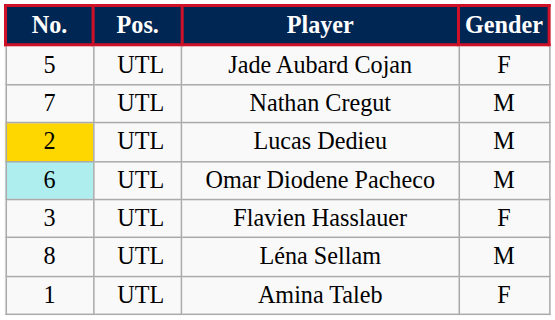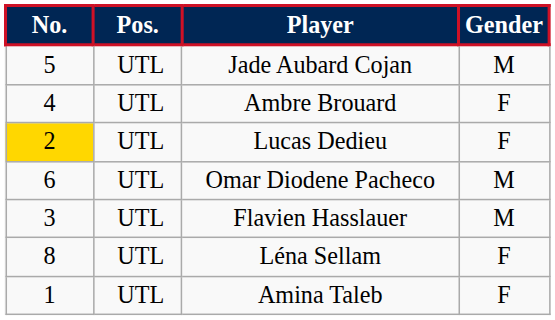 <table class="wikitable" style="text-align: center;">
 <tr>
 <th style="background:#002654; color:#FFFFFF; border:2px solid #CE1126; width: 50px;">No.</th>
 <th style="background:#002654; color:#FFFFFF; border:2px solid #CE1126; width: 50px;">Pos.</th>
 <th style="background:#002654; color:#FFFFFF; border:2px solid #CE1126; width: 175px;">Player</th>
 <th style="background:#002654; color:#FFFFFF; border:2px solid #CE1126; width: 50px;">Gender</th>
 </tr>
 <tr>
 <td>5</td>
 <td> UTL</td>
 <td>Jade Aubard Cojan</td>
-<td>F</td>
+<td>M</td>
 </tr>
 <tr>
-<td>7</td>
+<td>4</td>
 <td> UTL</td>
-<td>Nathan Cregut</td>
-<td>M</td>
+<td>Ambre Brouard</td>
+<td>F</td>
 </tr>
 <tr>
 <td style="background: gold;">2</td>
 <td> UTL</td>
 <td>Lucas Dedieu</td>
-<td>M</td>
+<td>F</td>
 </tr>
 <tr>
-<td style="background: paleturquoise;">6</td>
+<td>6</td>
 <td> UTL</td>
 <td>Omar Diodene Pacheco</td>
 <td>M</td>
 </tr>
 <tr>
 <td>3</td>
 <td> UTL</td>
 <td>Flavien Hasslauer</td>
-<td>F</td>
+<td>M</td>
 </tr>
 <tr>
 <td>8</td>
 <td> UTL</td>
 <td>Léna Sellam</td>
-<td>M</td>
+<td>F</td>
 </tr>
 <tr>
 <td>1</td>
 <td> UTL</td>
 <td>Amina Taleb</td>
 <td>F</td>
 </tr>
 </table>
